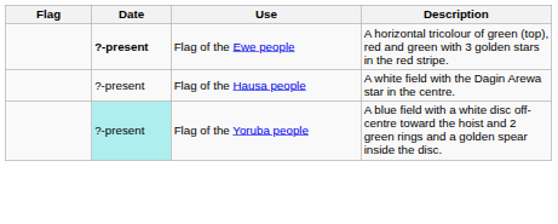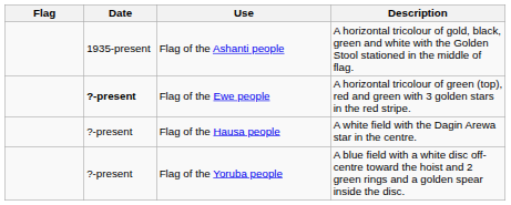 <table class="wikitable">
 <tr>
 <th style="width:110px;">Flag</th>
 <th style="width:100px;">Date</th>
 <th style="width:250px;">Use</th>
 <th style="width:250px;">Description</th>
+</tr>
+<tr>
+<td></td>
+<td>1935-present</td>
+<td>Flag of the <a href='#'>Ashanti people</a></td>
+<td>A horizontal tricolour of gold, black, green and white with the Golden Stool stationed in the middle of flag.</td>
 </tr>
 <tr>
 <td></td>
 <td><strong>?-present</strong></td>
 <td>Flag of the <a href='#'>Ewe people</a></td>
 <td>A horizontal tricolour of green (top), red and green with 3 golden stars in the red stripe.</td>
 </tr>
 <tr>
 <td></td>
 <td>?-present</td>
 <td>Flag of the <a href='#'>Hausa people</a></td>
 <td>A white field with the Dagin Arewa star in the centre.</td>
 </tr>
 <tr>
 <td></td>
-<td style="background: paleturquoise;">?-present</td>
+<td>?-present</td>
 <td>Flag of the <a href='#'>Yoruba people</a></td>
 <td>A blue field with a white disc off-centre toward the hoist and 2 green rings and a golden spear inside the disc.</td>
 </tr>
 </table>
